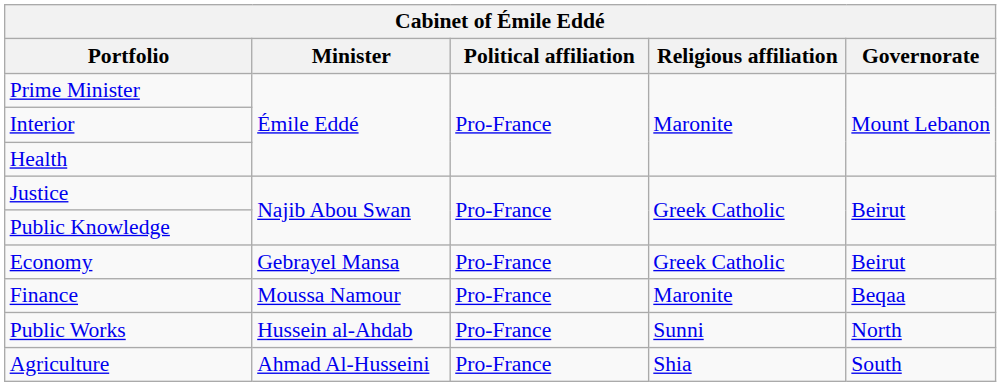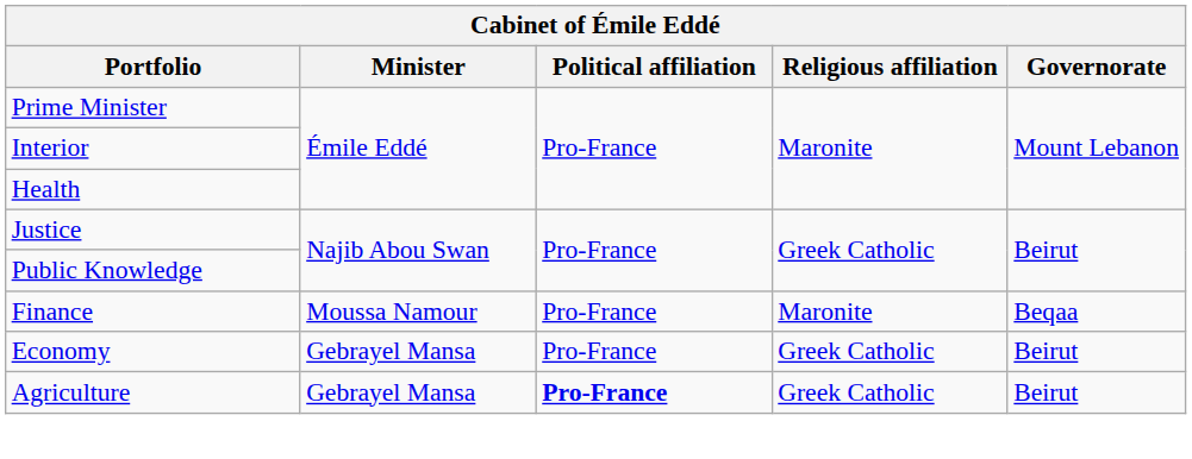 <table class="wikitable">
 <tr>
 <th colspan="5">Cabinet of Émile Eddé</th>
 </tr>
 <tr>
 <th width="25%">Portfolio</th>
 <th width="20%">Minister</th>
 <th width="20%">Political affiliation</th>
 <th width="20%">Religious affiliation</th>
 <th width="20%">Governorate</th>
 </tr>
 <tr>
 <td><a href='#'>Prime Minister</a></td>
 <td rowspan="3"><a href='#'>Émile Eddé</a></td>
 <td rowspan="3"> <a href='#'>Pro-France</a></td>
 <td rowspan="3"><a href='#'>Maronite</a></td>
 <td rowspan="3"><a href='#'>Mount Lebanon</a></td>
 </tr>
 <tr>
 <td><a href='#'>Interior</a></td>
 </tr>
 <tr>
 <td><a href='#'>Health</a></td>
 </tr>
 <tr>
 <td><a href='#'>Justice</a></td>
 <td rowspan="2"><a href='#'>Najib Abou Swan</a></td>
 <td rowspan="2"> <a href='#'>Pro-France</a></td>
 <td rowspan="2"><a href='#'>Greek Catholic</a></td>
 <td rowspan="2"><a href='#'>Beirut</a></td>
 </tr>
 <tr>
 <td><a href='#'>Public Knowledge</a></td>
 </tr>
 <tr>
+<td><a href='#'>Finance</a></td>
+<td><a href='#'>Moussa Namour</a></td>
+<td> <a href='#'>Pro-France</a></td>
+<td><a href='#'>Maronite</a></td>
+<td><a href='#'>Beqaa</a></td>
+</tr>
+<tr>
 <td><a href='#'>Economy</a></td>
 <td><a href='#'>Gebrayel Mansa</a></td>
 <td> <a href='#'>Pro-France</a></td>
 <td><a href='#'>Greek Catholic</a></td>
 <td><a href='#'>Beirut</a></td>
 </tr>
 <tr>
-<td><a href='#'>Finance</a></td>
-<td><a href='#'>Moussa Namour</a></td>
-<td> <a href='#'>Pro-France</a></td>
-<td><a href='#'>Maronite</a></td>
-<td><a href='#'>Beqaa</a></td>
-</tr>
-<tr>
-<td><a href='#'>Public Works</a></td>
-<td><a href='#'>Hussein al-Ahdab</a></td>
-<td> <a href='#'>Pro-France</a></td>
-<td><a href='#'>Sunni</a></td>
-<td><a href='#'>North</a></td>
-</tr>
-<tr>
 <td><a href='#'>Agriculture</a></td>
-<td><a href='#'>Ahmad Al-Husseini</a></td>
-<td> <a href='#'>Pro-France</a></td>
-<td><a href='#'>Shia</a></td>
-<td><a href='#'>South</a></td>
+<td><a href='#'>Gebrayel Mansa</a></td>
+<td><strong> <a href='#'>Pro-France</a></strong></td>
+<td><a href='#'>Greek Catholic</a></td>
+<td><a href='#'>Beirut</a></td>
 </tr>
 </table>
